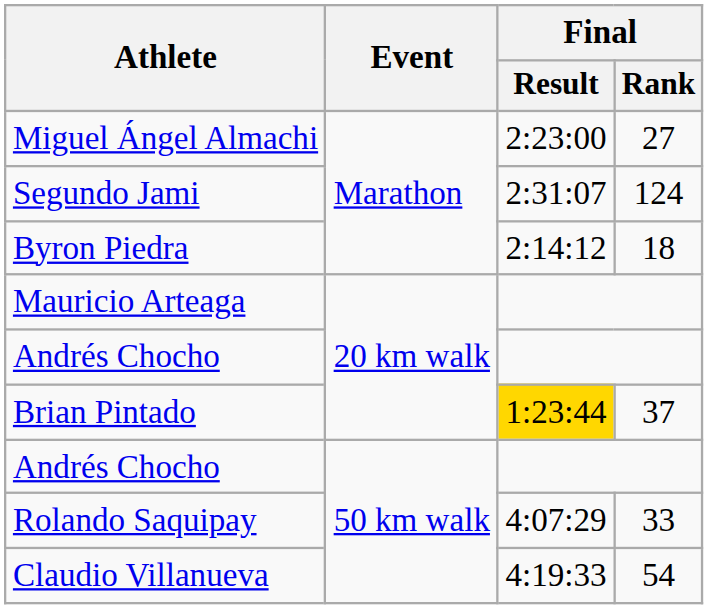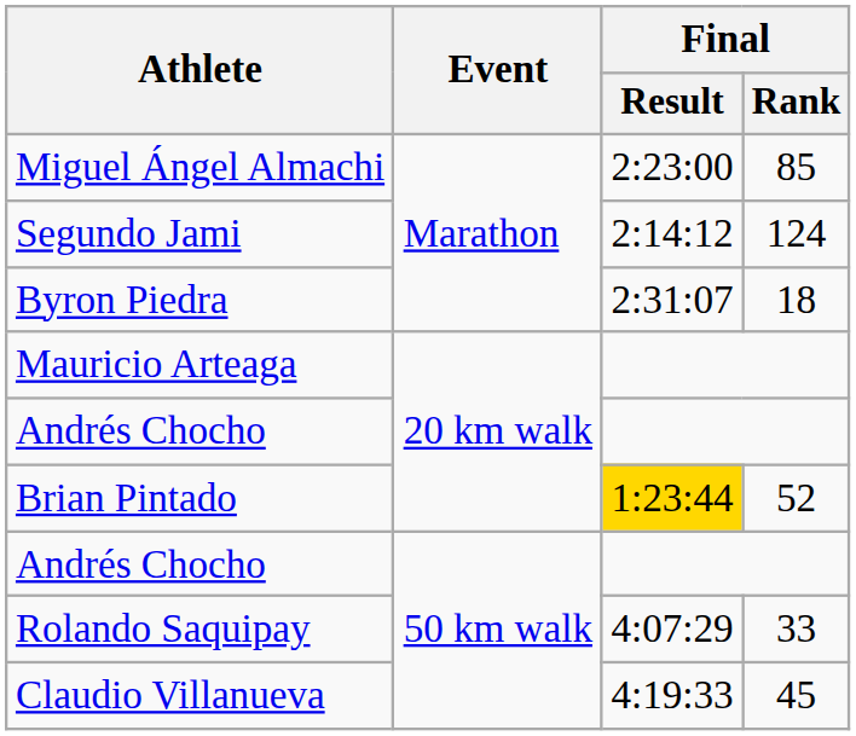 <table class="wikitable" style="font-size:90%">
 <tr>
 <th rowspan="2">Athlete</th>
 <th rowspan="2">Event</th>
 <th colspan="2">Final</th>
 </tr>
 <tr style="font-size:95%">
 <th>Result</th>
 <th>Rank</th>
 </tr>
 <tr align=center>
 <td align=left><a href='#'>Miguel Ángel Almachi</a></td>
 <td align=left rowspan=3><a href='#'>Marathon</a></td>
 <td>2:23:00</td>
-<td>27</td>
+<td>85</td>
 </tr>
 <tr align=center>
 <td align=left><a href='#'>Segundo Jami</a></td>
-<td>2:31:07</td>
+<td>2:14:12</td>
 <td>124</td>
 </tr>
 <tr align=center>
 <td align=left><a href='#'>Byron Piedra</a></td>
-<td>2:14:12</td>
+<td>2:31:07</td>
 <td>18</td>
 </tr>
 <tr align=center>
 <td align=left><a href='#'>Mauricio Arteaga</a></td>
 <td align=left rowspan=3><a href='#'>20 km walk</a></td>
 <td colspan=2></td>
 </tr>
 <tr align=center>
 <td align=left><a href='#'>Andrés Chocho</a></td>
 <td colspan=2></td>
 </tr>
 <tr align=center>
 <td align=left><a href='#'>Brian Pintado</a></td>
 <td style="background: gold;">1:23:44</td>
-<td>37</td>
+<td>52</td>
 </tr>
 <tr align=center>
 <td align=left><a href='#'>Andrés Chocho</a></td>
 <td align=left rowspan=3><a href='#'>50 km walk</a></td>
 <td colspan=2></td>
 </tr>
 <tr align=center>
 <td align=left><a href='#'>Rolando Saquipay</a></td>
 <td>4:07:29</td>
 <td>33</td>
 </tr>
 <tr align=center>
 <td align=left><a href='#'>Claudio Villanueva</a></td>
 <td>4:19:33</td>
-<td>54</td>
+<td>45</td>
 </tr>
 </table>
